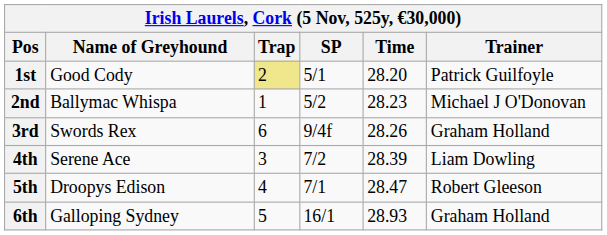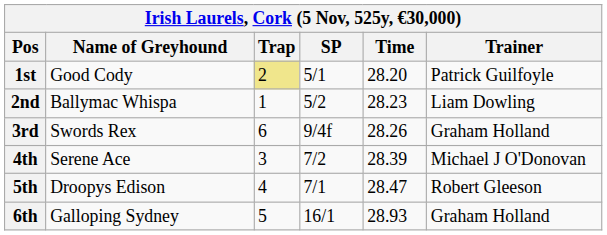 <table class="wikitable">
 <tr>
 <th colspan="6"><a href='#'>Irish Laurels</a>, <a href='#'>Cork</a> (5 Nov, 525y, €30,000)</th>
 </tr>
 <tr>
 <th width=30>Pos</th>
 <th width=180>Name of Greyhound</th>
 <th width=30>Trap</th>
 <th width=50>SP</th>
 <th width=50>Time</th>
 <th width=150>Trainer</th>
 </tr>
 <tr>
 <th>1st</th>
 <td>Good Cody</td>
 <td style="background: khaki;">2</td>
 <td>5/1</td>
 <td>28.20</td>
 <td>Patrick Guilfoyle</td>
 </tr>
 <tr>
 <th>2nd</th>
 <td>Ballymac Whispa</td>
 <td>1</td>
 <td>5/2</td>
 <td>28.23</td>
-<td>Michael J O'Donovan</td>
+<td>Liam Dowling</td>
 </tr>
 <tr>
 <th>3rd</th>
 <td>Swords Rex</td>
 <td>6</td>
 <td>9/4f</td>
 <td>28.26</td>
 <td>Graham Holland</td>
 </tr>
 <tr>
 <th>4th</th>
 <td>Serene Ace</td>
 <td>3</td>
 <td>7/2</td>
 <td>28.39</td>
-<td>Liam Dowling</td>
+<td>Michael J O'Donovan</td>
 </tr>
 <tr>
 <th>5th</th>
 <td>Droopys Edison</td>
 <td>4</td>
 <td>7/1</td>
 <td>28.47</td>
 <td>Robert Gleeson</td>
 </tr>
 <tr>
 <th>6th</th>
 <td>Galloping Sydney</td>
 <td>5</td>
 <td>16/1</td>
 <td>28.93</td>
 <td>Graham Holland</td>
 </tr>
 </table>
